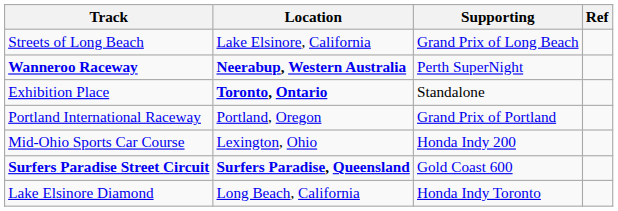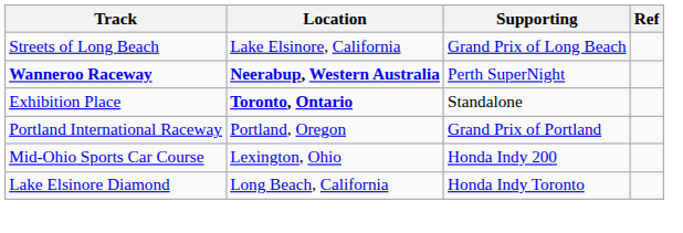 <table class="wikitable" style="font-size: 85%;">
 <tr>
 <th>Track</th>
 <th>Location</th>
 <th>Supporting</th>
 <th>Ref</th>
 </tr>
 <tr>
 <td><a href='#'>Streets of Long Beach</a></td>
 <td> <a href='#'>Lake Elsinore</a>, <a href='#'>California</a></td>
 <td><a href='#'>Grand Prix of Long Beach</a></td>
 <td></td>
 </tr>
 <tr>
 <td><strong><a href='#'>Wanneroo Raceway</a></strong></td>
 <td> <strong><a href='#'>Neerabup</a>, <a href='#'>Western Australia</a></strong></td>
 <td><a href='#'>Perth SuperNight</a></td>
 <td></td>
 </tr>
 <tr>
 <td><a href='#'>Exhibition Place</a></td>
 <td><strong> <a href='#'>Toronto</a>, <a href='#'>Ontario</a></strong></td>
 <td>Standalone</td>
 <td></td>
 </tr>
 <tr>
 <td><a href='#'>Portland International Raceway</a></td>
 <td> <a href='#'>Portland</a>, <a href='#'>Oregon</a></td>
 <td><a href='#'>Grand Prix of Portland</a></td>
 <td></td>
 </tr>
 <tr>
 <td><a href='#'>Mid-Ohio Sports Car Course</a></td>
 <td> <a href='#'>Lexington</a>, <a href='#'>Ohio</a></td>
 <td><a href='#'>Honda Indy 200</a></td>
 <td></td>
 </tr>
 <tr>
-<td><strong><a href='#'>Surfers Paradise Street Circuit</a></strong></td>
-<td> <strong><a href='#'>Surfers Paradise</a>, <a href='#'>Queensland</a></strong></td>
-<td><a href='#'>Gold Coast 600</a></td>
-<td></td>
-</tr>
-<tr>
 <td><a href='#'>Lake Elsinore Diamond</a></td>
 <td> <a href='#'>Long Beach</a>, <a href='#'>California</a></td>
 <td><a href='#'>Honda Indy Toronto</a></td>
 <td></td>
 </tr>
 </table>
